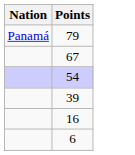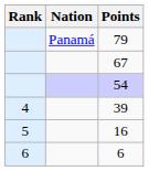 <table class="wikitable sortable" style="text-align:center">
 <tr>
+<th>Rank</th>
 <th>Nation</th>
 <th>Points</th>
 </tr>
 <tr>
+<td bgcolor = DDEEFF></td>
 <td align=left> <a href='#'>Panamá</a></td>
 <td>79</td>
 </tr>
 <tr>
+<td bgcolor = DDEEFF></td>
 <td align=left></td>
 <td>67</td>
 </tr>
 <tr style="background-color:#ccccff">
+<td bgcolor = DDEEFF></td>
 <td align=left></td>
 <td>54</td>
 </tr>
 <tr>
+<td bgcolor = DDEEFF>4</td>
 <td align=left></td>
 <td>39</td>
 </tr>
 <tr>
+<td bgcolor = DDEEFF>5</td>
 <td align=left></td>
 <td>16</td>
 </tr>
 <tr>
+<td bgcolor = DDEEFF>6</td>
 <td align=left></td>
 <td>6</td>
 </tr>
 </table>
